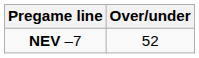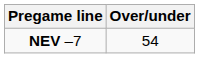 <table class="wikitable">
 <tr align="center">
 <th style=>Pregame line</th>
 <th style=>Over/under</th>
 </tr>
 <tr align="center">
 <td><strong>NEV</strong> –7</td>
-<td>52</td>
+<td>54</td>
 </tr>
 </table>
